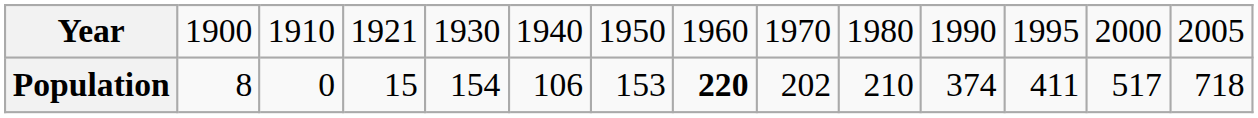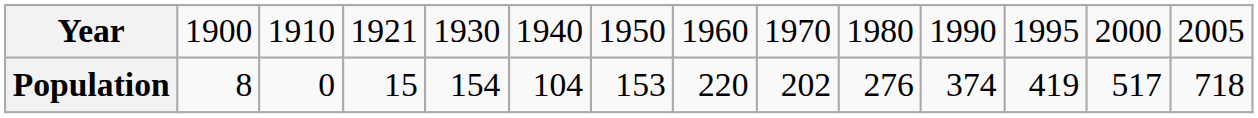 <table class="wikitable" style="text-align:right;">
 <tr>
 <th>Year</th>
 <td>1900</td>
 <td>1910</td>
 <td>1921</td>
 <td>1930</td>
 <td>1940</td>
 <td>1950</td>
 <td>1960</td>
 <td>1970</td>
 <td>1980</td>
 <td>1990</td>
 <td>1995</td>
 <td>2000</td>
 <td>2005</td>
 </tr>
 <tr>
 <th>Population</th>
 <td>8</td>
 <td>0</td>
 <td>15</td>
 <td>154</td>
-<td>106</td>
+<td>104</td>
 <td>153</td>
-<td><strong>220</strong></td>
+<td>220</td>
 <td>202</td>
-<td>210</td>
+<td>276</td>
 <td>374</td>
-<td>411</td>
+<td>419</td>
 <td>517</td>
 <td>718</td>
 </tr>
 </table>
